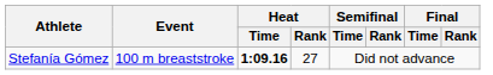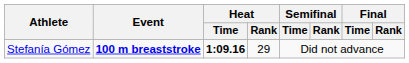 <table class=wikitable style=font-size:90%;text-align:center>
 <tr>
 <th rowspan=2>Athlete</th>
 <th rowspan=2>Event</th>
 <th colspan=2>Heat</th>
 <th colspan=2>Semifinal</th>
 <th colspan=2>Final</th>
 </tr>
 <tr style=font-size:95%>
 <th>Time</th>
 <th>Rank</th>
 <th>Time</th>
 <th>Rank</th>
 <th>Time</th>
 <th>Rank</th>
 </tr>
 <tr>
 <td align=left><a href='#'>Stefanía Gómez</a></td>
-<td align=left><a href='#'>100 m breaststroke</a></td>
+<td align=left><strong><a href='#'>100 m breaststroke</a></strong></td>
 <td><strong>1:09.16</strong></td>
-<td>27</td>
+<td>29</td>
 <td colspan=4>Did not advance</td>
 </tr>
 </table>
